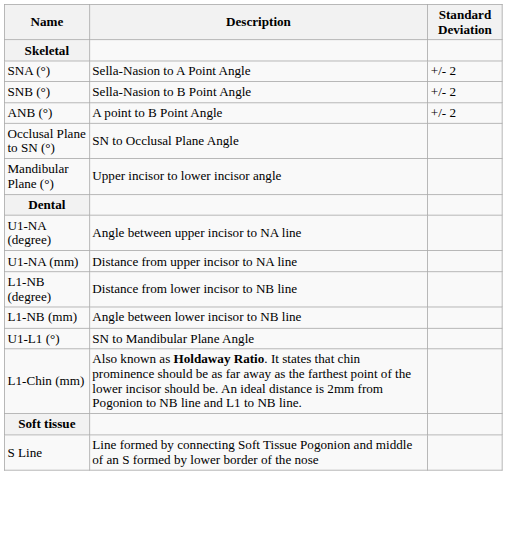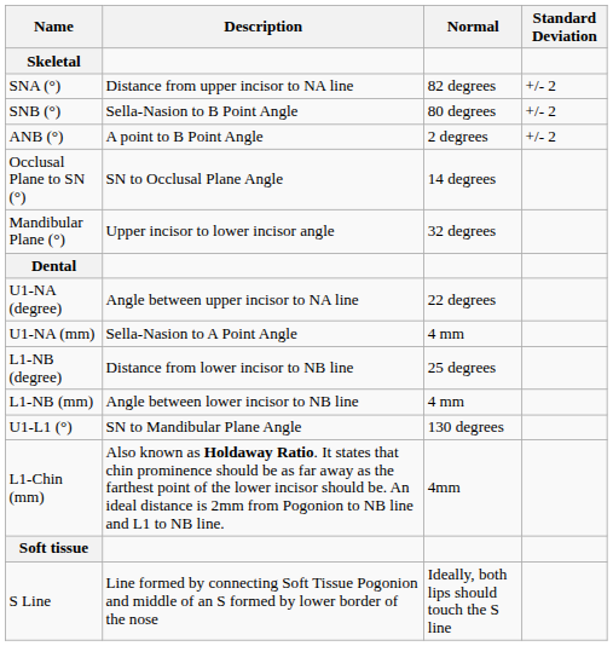 <table class="wikitable">
 <tr>
 <th>Name</th>
 <th>Description</th>
+<th>Normal</th>
 <th>Standard Deviation</th>
 </tr>
 <tr>
 <th><strong>Skeletal</strong></th>
 <td></td>
 <td></td>
+<td></td>
 </tr>
 <tr>
 <td>SNA (°)</td>
-<td>Sella-Nasion to A Point Angle</td>
+<td>Distance from upper incisor to NA line</td>
+<td>82 degrees</td>
 <td>+/- 2</td>
 </tr>
 <tr>
 <td>SNB (°)</td>
 <td>Sella-Nasion to B Point Angle</td>
+<td>80 degrees</td>
 <td>+/- 2</td>
 </tr>
 <tr>
 <td>ANB (°)</td>
 <td>A point to B Point Angle</td>
+<td>2 degrees</td>
 <td>+/- 2</td>
 </tr>
 <tr>
 <td>Occlusal Plane to SN (°)</td>
 <td>SN to Occlusal Plane Angle</td>
+<td>14 degrees</td>
 <td></td>
 </tr>
 <tr>
 <td>Mandibular Plane (°)</td>
 <td>Upper incisor to lower incisor angle</td>
+<td>32 degrees</td>
 <td></td>
 </tr>
 <tr>
 <th><strong>Dental</strong></th>
 <td></td>
 <td></td>
+<td></td>
 </tr>
 <tr>
 <td>U1-NA (degree)</td>
 <td>Angle between upper incisor to NA line</td>
+<td>22 degrees</td>
 <td></td>
 </tr>
 <tr>
 <td>U1-NA (mm)</td>
-<td>Distance from upper incisor to NA line</td>
+<td>Sella-Nasion to A Point Angle</td>
+<td>4 mm</td>
 <td></td>
 </tr>
 <tr>
 <td>L1-NB (degree)</td>
 <td>Distance from lower incisor to NB line</td>
+<td>25 degrees</td>
 <td></td>
 </tr>
 <tr>
 <td>L1-NB (mm)</td>
 <td>Angle between lower incisor to NB line</td>
+<td>4 mm</td>
 <td></td>
 </tr>
 <tr>
 <td>U1-L1 (°)</td>
 <td>SN to Mandibular Plane Angle</td>
+<td>130 degrees</td>
 <td></td>
 </tr>
 <tr>
 <td>L1-Chin (mm)</td>
 <td>Also known as <strong>Holdaway Ratio</strong>. It states that chin prominence should be as far away as the farthest point of the lower incisor should be. An ideal distance is 2mm from Pogonion to NB line and L1 to NB line.</td>
+<td>4mm</td>
 <td></td>
 </tr>
 <tr>
 <th><strong>Soft tissue</strong></th>
 <td></td>
 <td></td>
+<td></td>
 </tr>
 <tr>
 <td>S Line</td>
 <td>Line formed by connecting Soft Tissue Pogonion and middle of an S formed by lower border of the nose</td>
+<td>Ideally, both lips should touch the S line</td>
 <td></td>
 </tr>
 </table>
